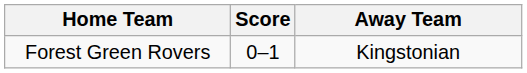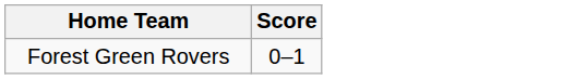 <table class="wikitable" style="text-align:center;">
 <tr>
 <th width=175>Home Team</th>
 <th width=20>Score</th>
-<th width=175>Away Team</th>
 </tr>
 <tr>
 <td>Forest Green Rovers</td>
 <td>0–1</td>
-<td>Kingstonian</td>
 </tr>
 </table>
